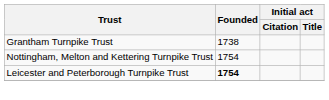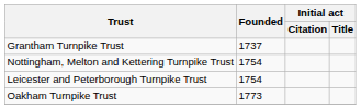 <table class="wikitable sortable">
 <tr>
 <th rowspan=2>Trust</th>
 <th rowspan=2>Founded</th>
 <th colspan=2>Initial act</th>
 </tr>
 <tr>
 <th>Citation</th>
 <th>Title</th>
 </tr>
 <tr>
 <td>Grantham Turnpike Trust</td>
-<td>1738</td>
+<td>1737</td>
 <td></td>
 <td></td>
 </tr>
 <tr>
 <td>Nottingham, Melton and Kettering Turnpike Trust</td>
 <td>1754</td>
 <td></td>
 <td></td>
 </tr>
 <tr>
 <td>Leicester and Peterborough Turnpike Trust</td>
-<td><strong>1754</strong></td>
+<td>1754</td>
+<td></td>
+<td></td>
+</tr>
+<tr>
+<td>Oakham Turnpike Trust</td>
+<td>1773</td>
 <td></td>
 <td></td>
 </tr>
 <tr>
 </tr>
 </table>
